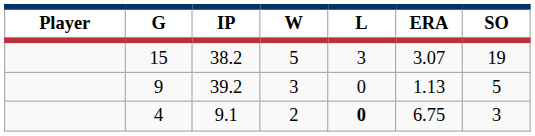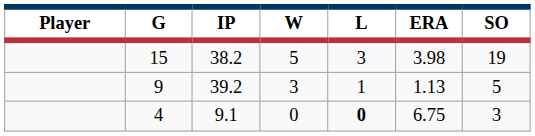 <table class="wikitable sortable">
 <tr>
 <th style="background:#FFFFFF; border-top:#023465 5px solid; border-bottom:#ba313c 5px solid;" width="16%">Player</th>
 <th style="background:#FFFFFF; border-top:#023465 5px solid; border-bottom:#ba313c 5px solid;" width="9%">G</th>
 <th style="background:#FFFFFF; border-top:#023465 5px solid; border-bottom:#ba313c 5px solid;" width="9%">IP</th>
 <th style="background:#FFFFFF; border-top:#023465 5px solid; border-bottom:#ba313c 5px solid;" width="9%">W</th>
 <th style="background:#FFFFFF; border-top:#023465 5px solid; border-bottom:#ba313c 5px solid;" width="9%">L</th>
 <th style="background:#FFFFFF; border-top:#023465 5px solid; border-bottom:#ba313c 5px solid;" width="9%">ERA</th>
 <th style="background:#FFFFFF; border-top:#023465 5px solid; border-bottom:#ba313c 5px solid;" width="9%">SO</th>
 </tr>
 <tr align="center">
 <td></td>
 <td>15</td>
 <td>38.2</td>
 <td>5</td>
 <td>3</td>
-<td>3.07</td>
+<td>3.98</td>
 <td>19</td>
 </tr>
 <tr align="center">
 <td></td>
 <td>9</td>
 <td>39.2</td>
 <td>3</td>
-<td>0</td>
+<td>1</td>
 <td>1.13</td>
 <td>5</td>
 </tr>
 <tr align="center">
 <td></td>
 <td>4</td>
 <td>9.1</td>
-<td>2</td>
+<td>0</td>
 <td><strong>0</strong></td>
 <td>6.75</td>
 <td>3</td>
 </tr>
 </table>
